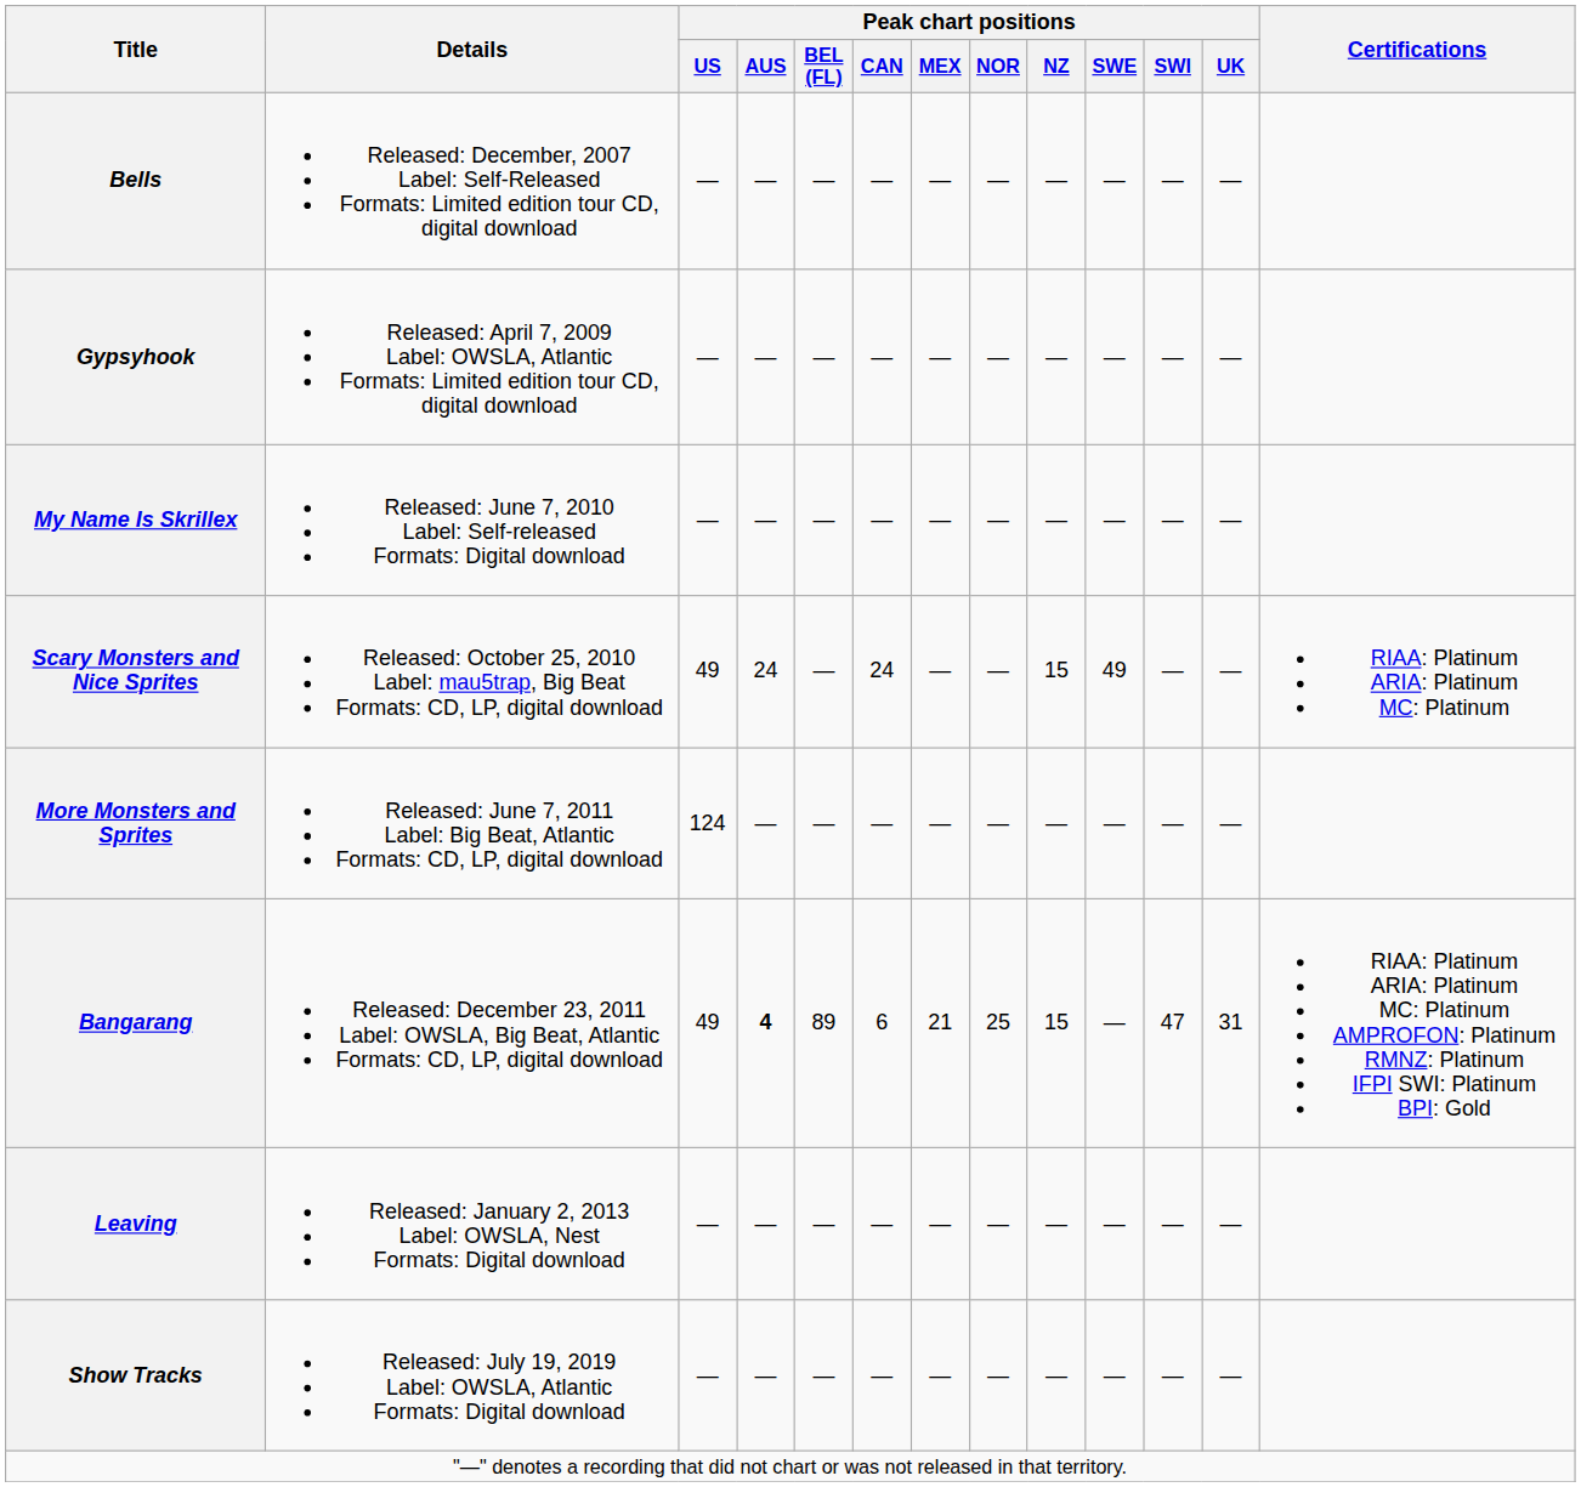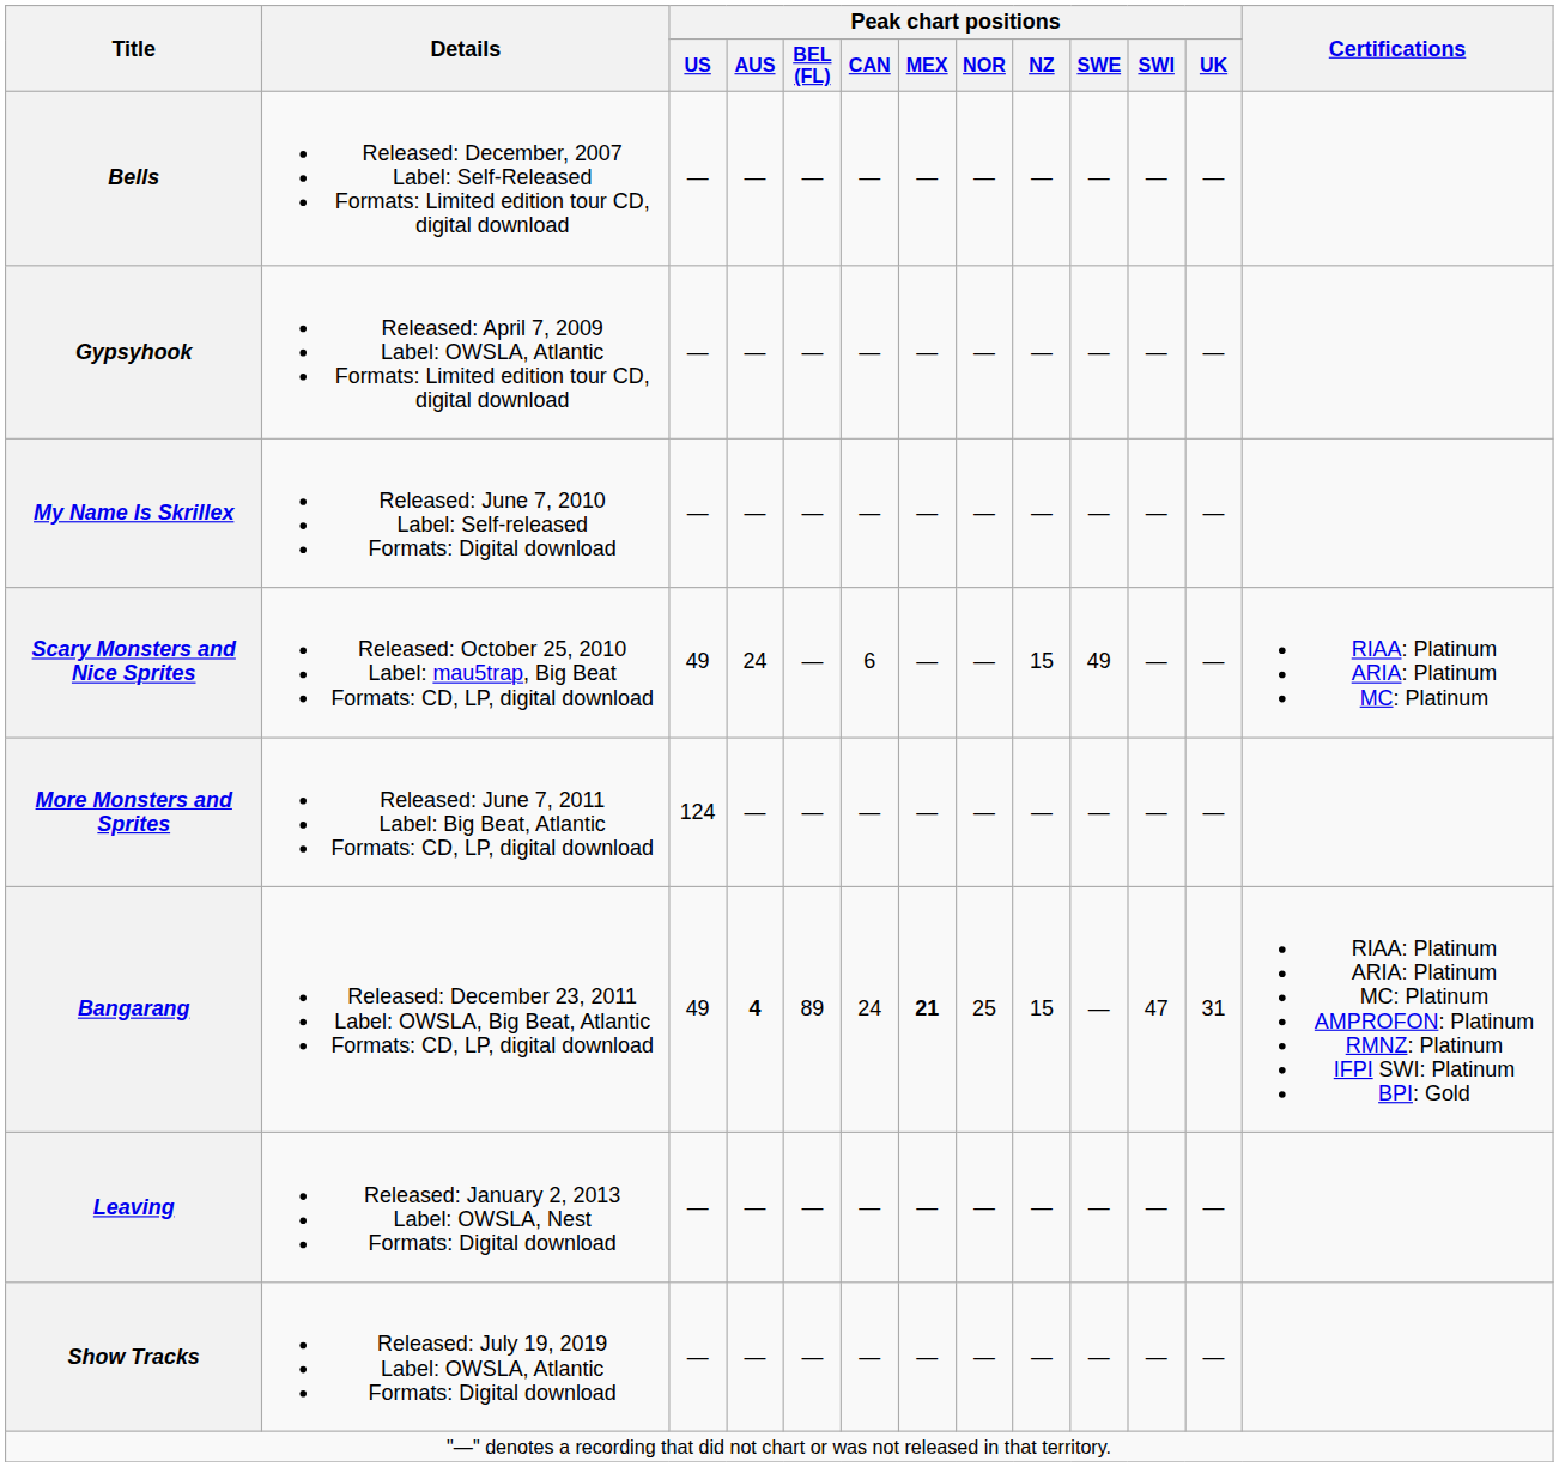 <table class="wikitable plainrowheaders" style="text-align:center;">
 <tr>
 <th scope="col" rowspan="2" style="width:11.5em;">Title</th>
 <th scope="col" rowspan="2" style="width:18.5em;">Details</th>
 <th scope="col" colspan="10">Peak chart positions</th>
 <th scope="col" rowspan="2" style="width:14em;"><a href='#'>Certifications</a></th>
 </tr>
 <tr>
 <th scope="col" style="width:2.5em;font-size:90%;"><a href='#'>US</a><br></th>
 <th scope="col" style="width:2.5em;font-size:90%;"><a href='#'>AUS</a><br></th>
 <th scope="col" style="width:2.5em;font-size:90%;"><a href='#'>BEL<br>(FL)</a><br></th>
 <th scope="col" style="width:2.5em;font-size:90%;"><a href='#'>CAN</a><br></th>
 <th scope="col" style="width:2.5em;font-size:90%;"><a href='#'>MEX</a><br></th>
 <th scope="col" style="width:2.5em;font-size:90%;"><a href='#'>NOR</a><br></th>
 <th scope="col" style="width:2.5em;font-size:90%;"><a href='#'>NZ</a><br></th>
 <th scope="col" style="width:2.5em;font-size:90%;"><a href='#'>SWE</a><br></th>
 <th scope="col" style="width:2.5em;font-size:90%;"><a href='#'>SWI</a><br></th>
 <th scope="col" style="width:2.5em;font-size:90%;"><a href='#'>UK</a><br></th>
 </tr>
 <tr>
 <th scope="row"><em>Bells</em></th>
 <td><br><ul><li>Released: December, 2007</li><li>Label: Self-Released</li><li>Formats: Limited edition tour CD, digital download</li></ul></td>
 <td>—</td>
 <td>—</td>
 <td>—</td>
 <td>—</td>
 <td>—</td>
 <td>—</td>
 <td>—</td>
 <td>—</td>
 <td>—</td>
 <td>—</td>
 <td></td>
 </tr>
 <tr>
 <th scope="row"><em>Gypsyhook</em></th>
 <td><br><ul><li>Released: April 7, 2009</li><li>Label: OWSLA, Atlantic</li><li>Formats: Limited edition tour CD, digital download</li></ul></td>
 <td>—</td>
 <td>—</td>
 <td>—</td>
 <td>—</td>
 <td>—</td>
 <td>—</td>
 <td>—</td>
 <td>—</td>
 <td>—</td>
 <td>—</td>
 <td></td>
 </tr>
 <tr>
 <th scope="row"><em><a href='#'>My Name Is Skrillex</a></em></th>
 <td><br><ul><li>Released: June 7, 2010</li><li>Label: Self-released</li><li>Formats: Digital download</li></ul></td>
 <td>—</td>
 <td>—</td>
 <td>—</td>
 <td>—</td>
 <td>—</td>
 <td>—</td>
 <td>—</td>
 <td>—</td>
 <td>—</td>
 <td>—</td>
 <td></td>
 </tr>
 <tr>
 <th scope="row"><em><a href='#'>Scary Monsters and Nice Sprites</a></em></th>
 <td><br><ul><li>Released: October 25, 2010</li><li>Label: <a href='#'>mau5trap</a>, Big Beat</li><li>Formats: CD, LP, digital download</li></ul></td>
 <td>49</td>
 <td>24</td>
 <td>—</td>
-<td>24</td>
+<td>6</td>
 <td>—</td>
 <td>—</td>
 <td>15</td>
 <td>49</td>
 <td>—</td>
 <td>—</td>
 <td><br><ul><li><a href='#'>RIAA</a>: Platinum</li><li><a href='#'>ARIA</a>: Platinum</li><li><a href='#'>MC</a>: Platinum</li></ul></td>
 </tr>
 <tr>
 <th scope="row"><em><a href='#'>More Monsters and Sprites</a></em></th>
 <td><br><ul><li>Released: June 7, 2011</li><li>Label: Big Beat, Atlantic</li><li>Formats: CD, LP, digital download</li></ul></td>
 <td>124</td>
 <td>—</td>
 <td>—</td>
 <td>—</td>
 <td>—</td>
 <td>—</td>
 <td>—</td>
 <td>—</td>
 <td>—</td>
 <td>—</td>
 <td></td>
 </tr>
 <tr>
 <th scope="row"><em><a href='#'>Bangarang</a></em></th>
 <td><br><ul><li>Released: December 23, 2011</li><li>Label: OWSLA, Big Beat, Atlantic</li><li>Formats: CD, LP, digital download</li></ul></td>
 <td>49</td>
 <td><strong>4</strong></td>
 <td>89</td>
-<td>6</td>
-<td>21</td>
+<td>24</td>
+<td><strong>21</strong></td>
 <td>25</td>
 <td>15</td>
 <td>—</td>
 <td>47</td>
 <td>31</td>
 <td><br><ul><li>RIAA: Platinum</li><li>ARIA: Platinum</li><li>MC: Platinum</li><li><a href='#'>AMPROFON</a>: Platinum</li><li><a href='#'>RMNZ</a>: Platinum</li><li><a href='#'>IFPI</a> SWI: Platinum</li><li><a href='#'>BPI</a>: Gold</li></ul></td>
 </tr>
 <tr>
 <th scope="row"><em><a href='#'>Leaving</a></em></th>
 <td><br><ul><li>Released: January 2, 2013</li><li>Label: OWSLA, Nest</li><li>Formats: Digital download</li></ul></td>
 <td>—</td>
 <td>—</td>
 <td>—</td>
 <td>—</td>
 <td>—</td>
 <td>—</td>
 <td>—</td>
 <td>—</td>
 <td>—</td>
 <td>—</td>
 <td></td>
 </tr>
 <tr>
 <th scope="row"><em>Show Tracks</em></th>
 <td><br><ul><li>Released: July 19, 2019</li><li>Label: OWSLA, Atlantic</li><li>Formats: Digital download</li></ul></td>
 <td>—</td>
 <td>—</td>
 <td>—</td>
 <td>—</td>
 <td>—</td>
 <td>—</td>
 <td>—</td>
 <td>—</td>
 <td>—</td>
 <td>—</td>
 <td></td>
 </tr>
 <tr>
 <td colspan="14" style="font-size:90%">"—" denotes a recording that did not chart or was not released in that territory.</td>
 </tr>
 </table>
